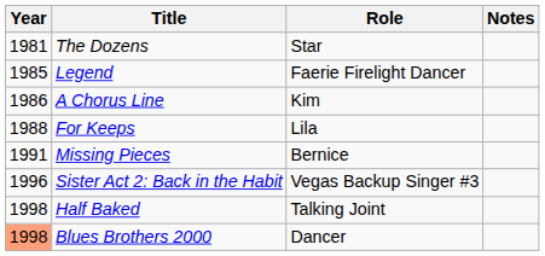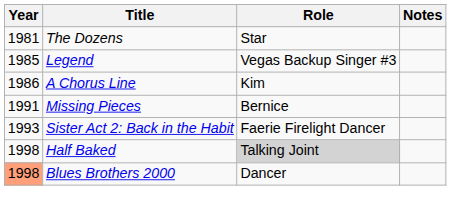 <table class="wikitable sortable">
 <tr>
 <th>Year</th>
 <th>Title</th>
 <th>Role</th>
 <th>Notes</th>
 </tr>
 <tr>
 <td>1981</td>
 <td><em>The Dozens</em></td>
 <td>Star</td>
 <td></td>
 </tr>
 <tr>
 <td>1985</td>
 <td><a href='#'><em>Legend</em></a></td>
-<td>Faerie Firelight Dancer</td>
+<td>Vegas Backup Singer #3</td>
 <td></td>
 </tr>
 <tr>
 <td>1986</td>
 <td><a href='#'><em>A Chorus Line</em></a></td>
 <td>Kim</td>
 <td></td>
 </tr>
 <tr>
-<td>1988</td>
-<td><a href='#'><em>For Keeps</em></a></td>
-<td>Lila</td>
-<td></td>
-</tr>
-<tr>
 <td>1991</td>
 <td><a href='#'><em>Missing Pieces</em></a></td>
 <td>Bernice</td>
 <td></td>
 </tr>
 <tr>
-<td>1996</td>
+<td>1993</td>
 <td><em><a href='#'>Sister Act 2: Back in the Habit</a></em></td>
-<td>Vegas Backup Singer #3</td>
+<td>Faerie Firelight Dancer</td>
 <td></td>
 </tr>
 <tr>
 <td>1998</td>
 <td><em><a href='#'>Half Baked</a></em></td>
-<td>Talking Joint</td>
+<td style="background: lightgrey;">Talking Joint</td>
 <td></td>
 </tr>
 <tr>
 <td style="background: lightsalmon;">1998</td>
 <td><em><a href='#'>Blues Brothers 2000</a></em></td>
 <td>Dancer</td>
 <td></td>
 </tr>
 </table>
